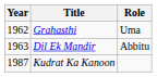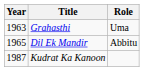 <table class="wikitable sortable">
 <tr>
 <th>Year</th>
 <th>Title</th>
 <th>Role</th>
 </tr>
 <tr>
-<td>1962</td>
+<td>1963</td>
 <td><em><a href='#'>Grahasthi</a></em></td>
 <td>Uma</td>
 </tr>
 <tr>
-<td>1963</td>
+<td>1965</td>
 <td><em><a href='#'>Dil Ek Mandir</a></em></td>
 <td>Abbitu</td>
 </tr>
 <tr>
 <td>1987</td>
 <td><em>Kudrat Ka Kanoon</em></td>
 <td></td>
 </tr>
 </table>
